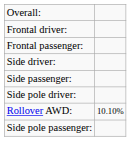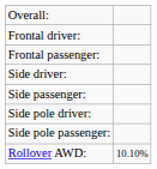 <table class="wikitable">
 <tr>
 <td>Overall:</td>
 <td></td>
 </tr>
 <tr>
 <td>Frontal driver:</td>
 <td></td>
 </tr>
 <tr>
 <td>Frontal passenger:</td>
 <td></td>
 </tr>
 <tr>
 <td>Side driver:</td>
 <td></td>
 </tr>
 <tr>
 <td>Side passenger:</td>
 <td></td>
 </tr>
 <tr>
 <td>Side pole driver:</td>
 <td></td>
 </tr>
 <tr>
+<td>Side pole passenger:</td>
+<td></td>
+</tr>
+<tr>
 <td><a href='#'>Rollover</a> AWD:</td>
 <td> <small>10.10%</small></td>
 </tr>
-<tr>
-<td>Side pole passenger:</td>
-<td></td>
-</tr>
 </table>
